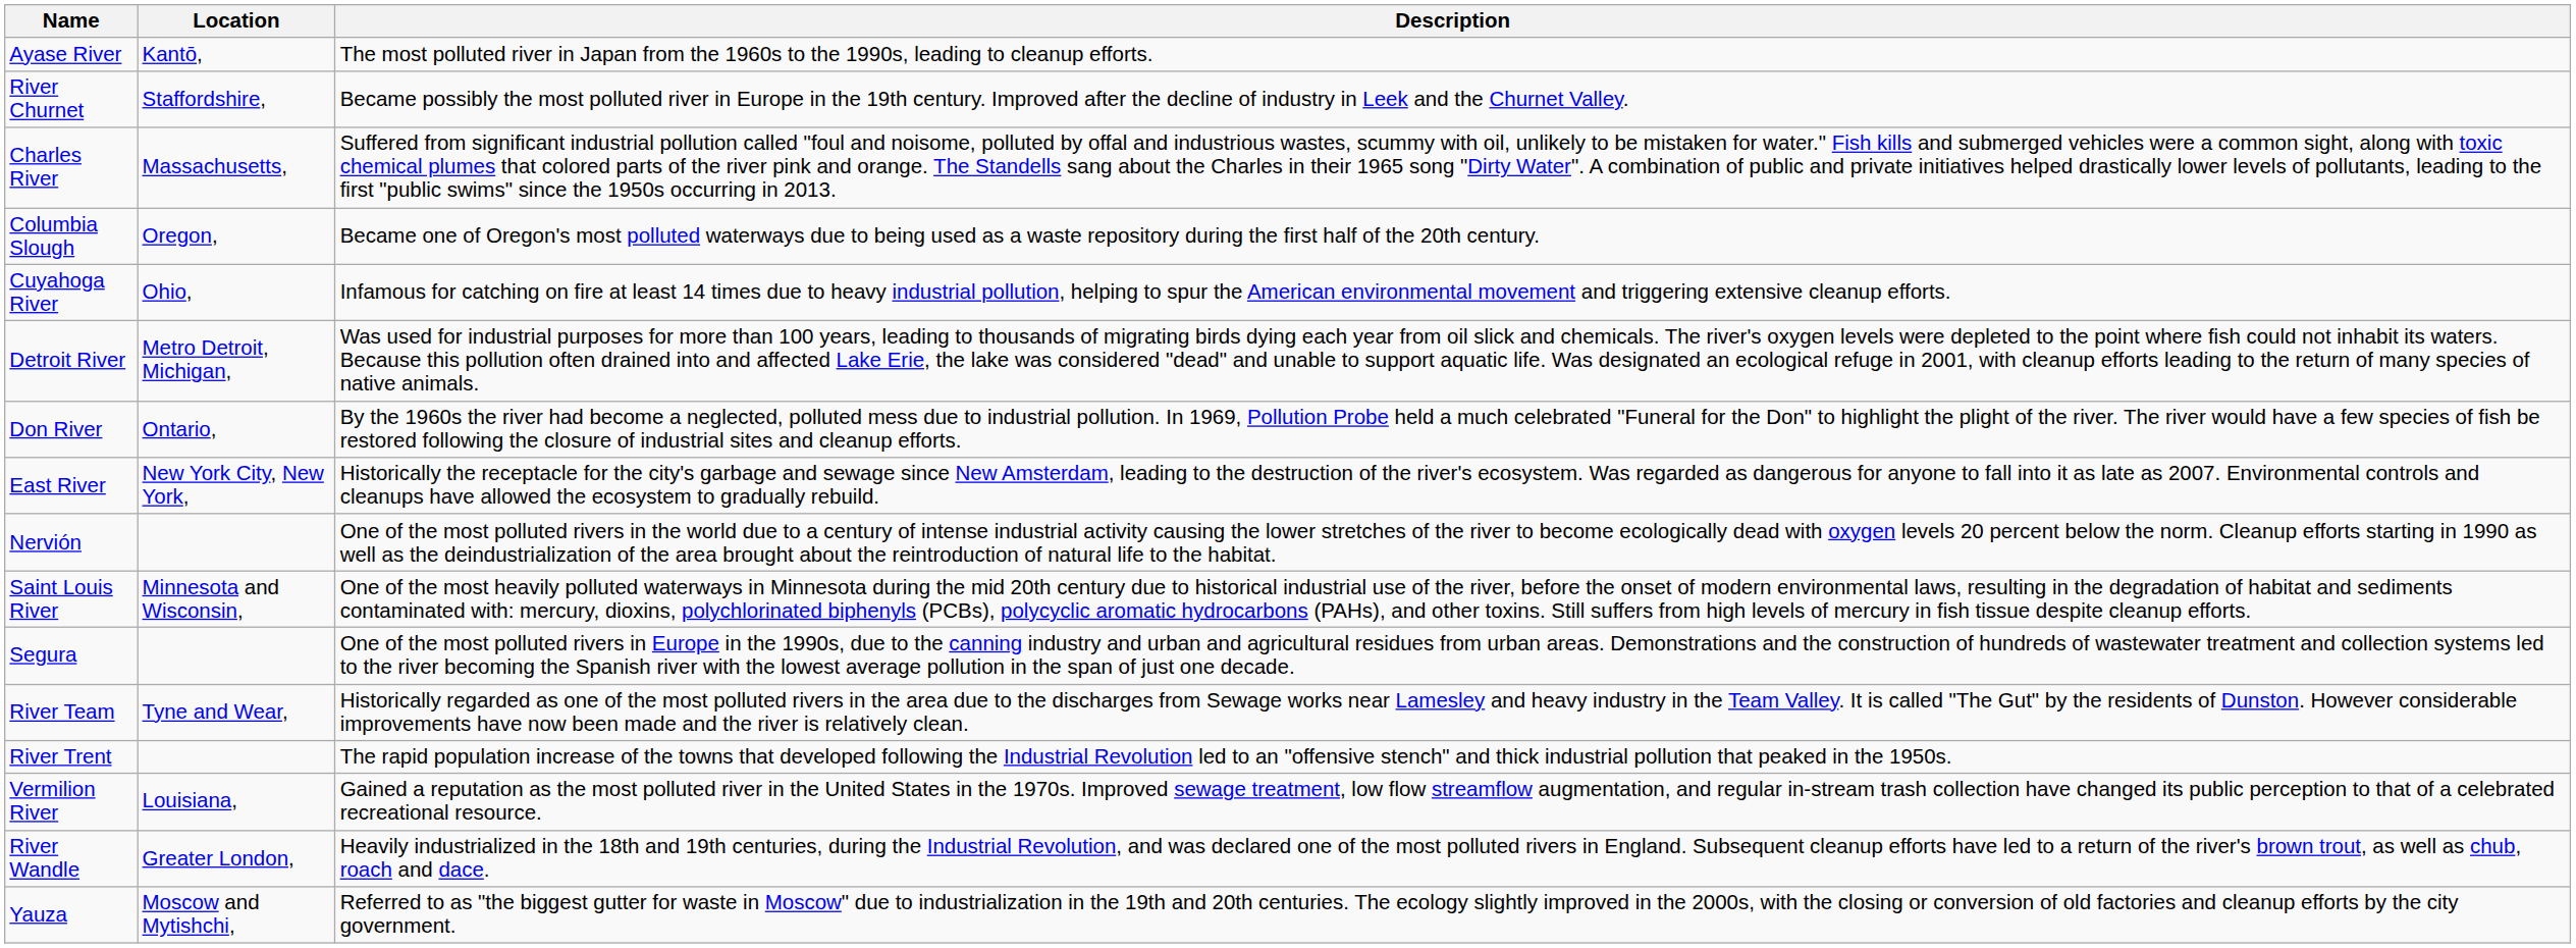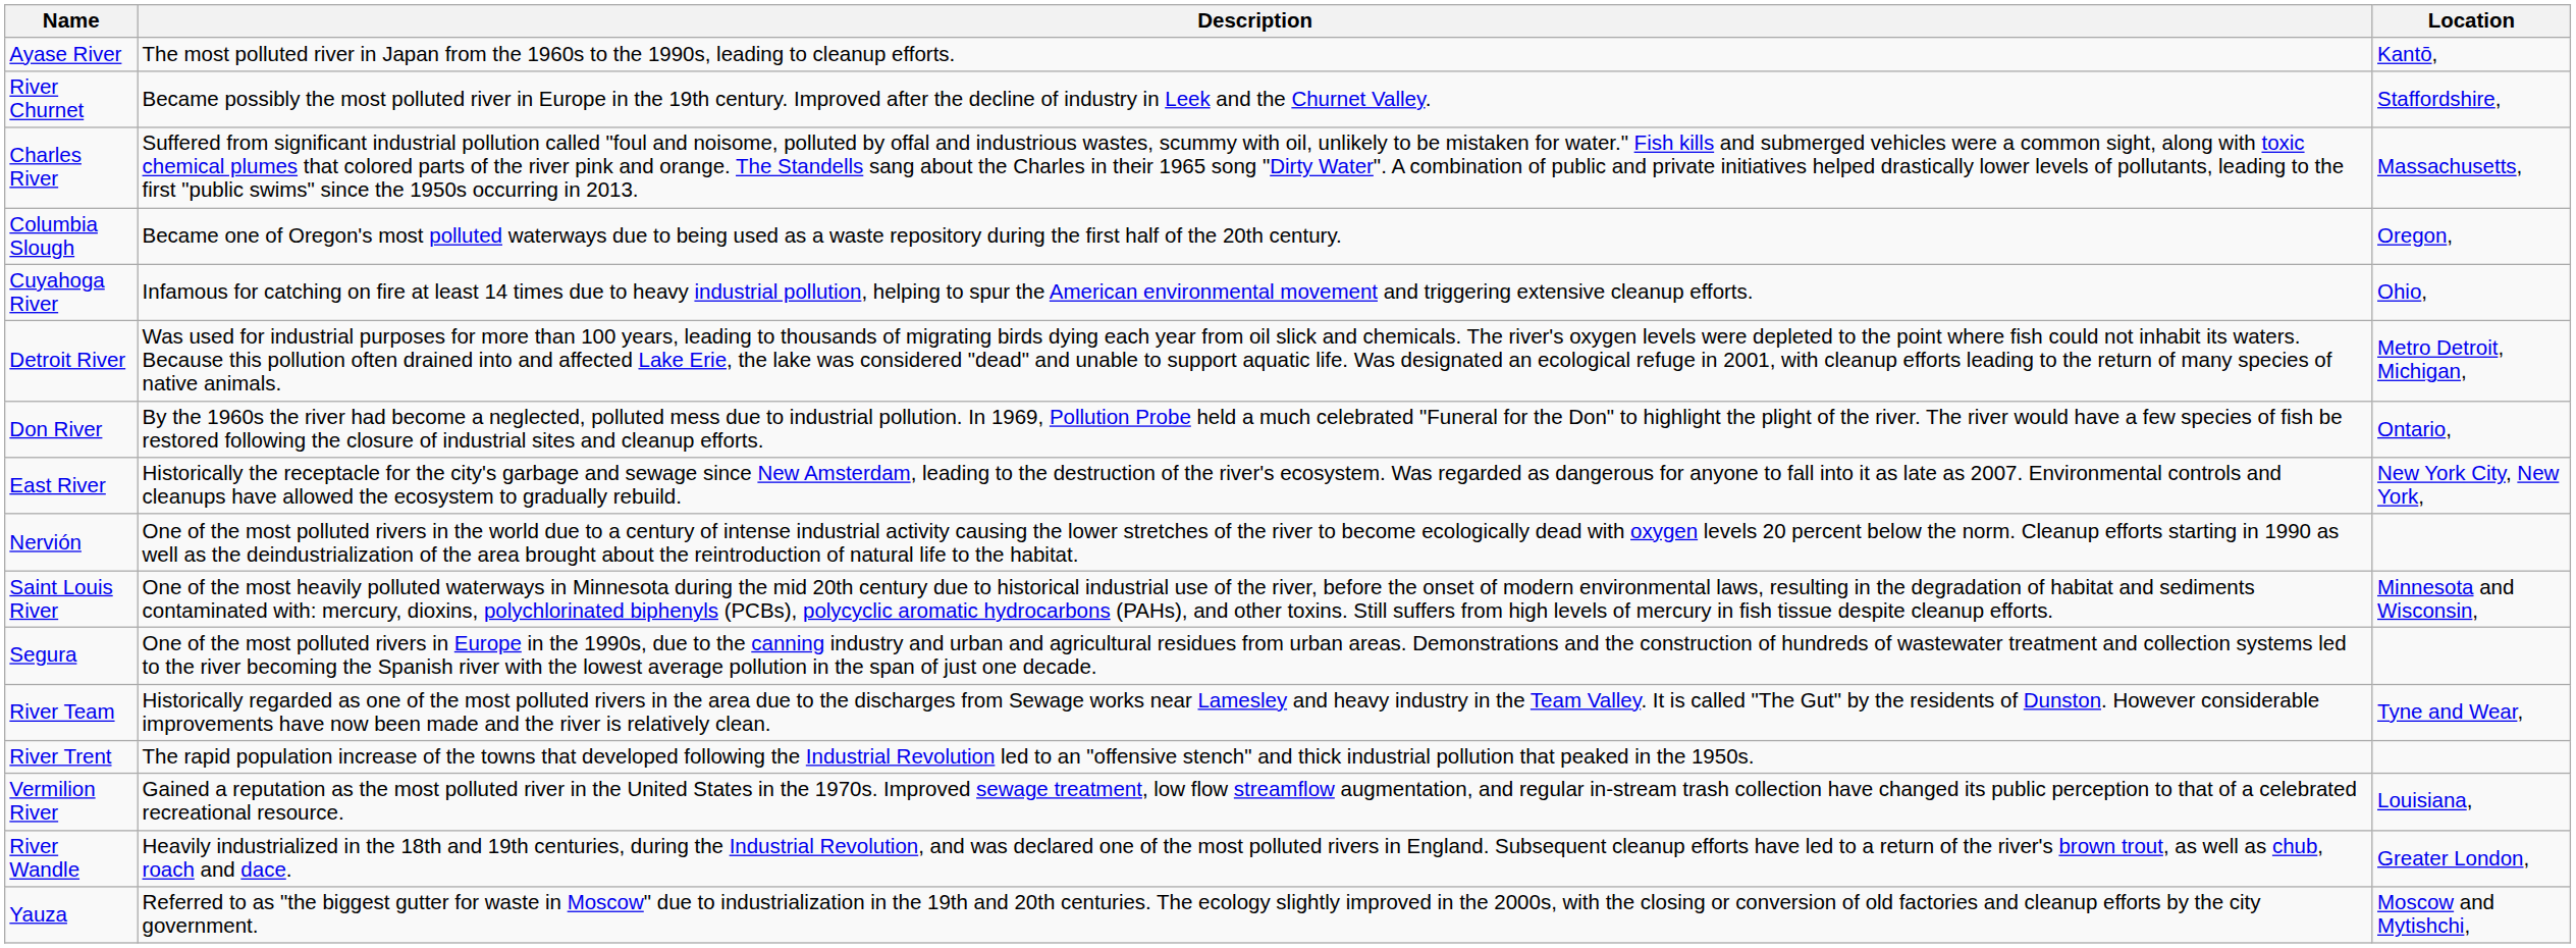 <table class="wikitable sortable">
 <tr>
 <th>Name</th>
+<th>Description</th>
 <th>Location</th>
-<th>Description</th>
 </tr>
 <tr>
 <td><a href='#'>Ayase River</a></td>
+<td>The most polluted river in Japan from the 1960s to the 1990s, leading to cleanup efforts.</td>
 <td><a href='#'>Kantō</a>, </td>
-<td>The most polluted river in Japan from the 1960s to the 1990s, leading to cleanup efforts.</td>
 </tr>
 <tr>
 <td><a href='#'>River Churnet</a></td>
+<td>Became possibly the most polluted river in Europe in the 19th century. Improved after the decline of industry in <a href='#'>Leek</a> and the <a href='#'>Churnet Valley</a>.</td>
 <td><a href='#'>Staffordshire</a>, </td>
-<td>Became possibly the most polluted river in Europe in the 19th century. Improved after the decline of industry in <a href='#'>Leek</a> and the <a href='#'>Churnet Valley</a>.</td>
 </tr>
 <tr>
 <td><a href='#'>Charles River</a></td>
+<td>Suffered from significant industrial pollution called "foul and noisome, polluted by offal and industrious wastes, scummy with oil, unlikely to be mistaken for water." <a href='#'>Fish kills</a> and submerged vehicles were a common sight, along with <a href='#'>toxic chemical plumes</a> that colored parts of the river pink and orange. <a href='#'>The Standells</a> sang about the Charles in their 1965 song "<a href='#'>Dirty Water</a>". A combination of public and private initiatives helped drastically lower levels of pollutants, leading to the first "public swims" since the 1950s occurring in 2013.</td>
 <td><a href='#'>Massachusetts</a>, </td>
-<td>Suffered from significant industrial pollution called "foul and noisome, polluted by offal and industrious wastes, scummy with oil, unlikely to be mistaken for water." <a href='#'>Fish kills</a> and submerged vehicles were a common sight, along with <a href='#'>toxic chemical plumes</a> that colored parts of the river pink and orange. <a href='#'>The Standells</a> sang about the Charles in their 1965 song "<a href='#'>Dirty Water</a>". A combination of public and private initiatives helped drastically lower levels of pollutants, leading to the first "public swims" since the 1950s occurring in 2013.</td>
 </tr>
 <tr>
 <td><a href='#'>Columbia Slough</a></td>
+<td>Became one of Oregon's most <a href='#'>polluted</a> waterways due to being used as a waste repository during the first half of the 20th century.</td>
 <td><a href='#'>Oregon</a>, </td>
-<td>Became one of Oregon's most <a href='#'>polluted</a> waterways due to being used as a waste repository during the first half of the 20th century.</td>
 </tr>
 <tr>
 <td><a href='#'>Cuyahoga River</a></td>
+<td>Infamous for catching on fire at least 14 times due to heavy <a href='#'>industrial pollution</a>, helping to spur the <a href='#'>American environmental movement</a> and triggering extensive cleanup efforts.</td>
 <td><a href='#'>Ohio</a>, </td>
-<td>Infamous for catching on fire at least 14 times due to heavy <a href='#'>industrial pollution</a>, helping to spur the <a href='#'>American environmental movement</a> and triggering extensive cleanup efforts.</td>
 </tr>
 <tr>
 <td><a href='#'>Detroit River</a></td>
+<td>Was used for industrial purposes for more than 100 years, leading to thousands of migrating birds dying each year from oil slick and chemicals. The river's oxygen levels were depleted to the point where fish could not inhabit its waters. Because this pollution often drained into and affected <a href='#'>Lake Erie</a>, the lake was considered "dead" and unable to support aquatic life. Was designated an ecological refuge in 2001, with cleanup efforts leading to the return of many species of native animals.</td>
 <td><a href='#'>Metro Detroit</a>, <a href='#'>Michigan</a>, </td>
-<td>Was used for industrial purposes for more than 100 years, leading to thousands of migrating birds dying each year from oil slick and chemicals. The river's oxygen levels were depleted to the point where fish could not inhabit its waters. Because this pollution often drained into and affected <a href='#'>Lake Erie</a>, the lake was considered "dead" and unable to support aquatic life. Was designated an ecological refuge in 2001, with cleanup efforts leading to the return of many species of native animals.</td>
 </tr>
 <tr>
 <td><a href='#'>Don River</a></td>
+<td>By the 1960s the river had become a neglected, polluted mess due to industrial pollution. In 1969, <a href='#'>Pollution Probe</a> held a much celebrated "Funeral for the Don" to highlight the plight of the river. The river would have a few species of fish be restored following the closure of industrial sites and cleanup efforts.</td>
 <td><a href='#'>Ontario</a>, </td>
-<td>By the 1960s the river had become a neglected, polluted mess due to industrial pollution. In 1969, <a href='#'>Pollution Probe</a> held a much celebrated "Funeral for the Don" to highlight the plight of the river. The river would have a few species of fish be restored following the closure of industrial sites and cleanup efforts.</td>
 </tr>
 <tr>
 <td><a href='#'>East River</a></td>
+<td>Historically the receptacle for the city's garbage and sewage since <a href='#'>New Amsterdam</a>, leading to the destruction of the river's ecosystem. Was regarded as dangerous for anyone to fall into it as late as 2007. Environmental controls and cleanups have allowed the ecosystem to gradually rebuild.</td>
 <td><a href='#'>New York City</a>, <a href='#'>New York</a>, </td>
-<td>Historically the receptacle for the city's garbage and sewage since <a href='#'>New Amsterdam</a>, leading to the destruction of the river's ecosystem. Was regarded as dangerous for anyone to fall into it as late as 2007. Environmental controls and cleanups have allowed the ecosystem to gradually rebuild.</td>
 </tr>
 <tr>
 <td><a href='#'>Nervión</a></td>
+<td>One of the most polluted rivers in the world due to a century of intense industrial activity causing the lower stretches of the river to become ecologically dead with <a href='#'>oxygen</a> levels 20 percent below the norm. Cleanup efforts starting in 1990 as well as the deindustrialization of the area brought about the reintroduction of natural life to the habitat.</td>
 <td></td>
-<td>One of the most polluted rivers in the world due to a century of intense industrial activity causing the lower stretches of the river to become ecologically dead with <a href='#'>oxygen</a> levels 20 percent below the norm. Cleanup efforts starting in 1990 as well as the deindustrialization of the area brought about the reintroduction of natural life to the habitat.</td>
 </tr>
 <tr>
 <td><a href='#'>Saint Louis River</a></td>
+<td>One of the most heavily polluted waterways in Minnesota during the mid 20th century due to historical industrial use of the river, before the onset of modern environmental laws, resulting in the degradation of habitat and sediments contaminated with: mercury, dioxins, <a href='#'>polychlorinated biphenyls</a> (PCBs), <a href='#'>polycyclic aromatic hydrocarbons</a> (PAHs), and other toxins. Still suffers from high levels of mercury in fish tissue despite cleanup efforts.</td>
 <td><a href='#'>Minnesota</a> and <a href='#'>Wisconsin</a>, </td>
-<td>One of the most heavily polluted waterways in Minnesota during the mid 20th century due to historical industrial use of the river, before the onset of modern environmental laws, resulting in the degradation of habitat and sediments contaminated with: mercury, dioxins, <a href='#'>polychlorinated biphenyls</a> (PCBs), <a href='#'>polycyclic aromatic hydrocarbons</a> (PAHs), and other toxins. Still suffers from high levels of mercury in fish tissue despite cleanup efforts.</td>
 </tr>
 <tr>
 <td><a href='#'>Segura</a></td>
+<td>One of the most polluted rivers in <a href='#'>Europe</a> in the 1990s, due to the <a href='#'>canning</a> industry and urban and agricultural residues from urban areas. Demonstrations and the construction of hundreds of wastewater treatment and collection systems led to the river becoming the Spanish river with the lowest average pollution in the span of just one decade.</td>
 <td></td>
-<td>One of the most polluted rivers in <a href='#'>Europe</a> in the 1990s, due to the <a href='#'>canning</a> industry and urban and agricultural residues from urban areas. Demonstrations and the construction of hundreds of wastewater treatment and collection systems led to the river becoming the Spanish river with the lowest average pollution in the span of just one decade.</td>
 </tr>
 <tr>
 <td><a href='#'>River Team</a></td>
+<td>Historically regarded as one of the most polluted rivers in the area due to the discharges from Sewage works near <a href='#'>Lamesley</a> and heavy industry in the <a href='#'>Team Valley</a>. It is called "The Gut" by the residents of <a href='#'>Dunston</a>. However considerable improvements have now been made and the river is relatively clean.</td>
 <td><a href='#'>Tyne and Wear</a>, </td>
-<td>Historically regarded as one of the most polluted rivers in the area due to the discharges from Sewage works near <a href='#'>Lamesley</a> and heavy industry in the <a href='#'>Team Valley</a>. It is called "The Gut" by the residents of <a href='#'>Dunston</a>. However considerable improvements have now been made and the river is relatively clean.</td>
 </tr>
 <tr>
 <td><a href='#'>River Trent</a></td>
+<td>The rapid population increase of the towns that developed following the <a href='#'>Industrial Revolution</a> led to an "offensive stench" and thick industrial pollution that peaked in the 1950s.</td>
 <td></td>
-<td>The rapid population increase of the towns that developed following the <a href='#'>Industrial Revolution</a> led to an "offensive stench" and thick industrial pollution that peaked in the 1950s.</td>
 </tr>
 <tr>
 <td><a href='#'>Vermilion River</a></td>
+<td>Gained a reputation as the most polluted river in the United States in the 1970s. Improved <a href='#'>sewage treatment</a>, low flow <a href='#'>streamflow</a> augmentation, and regular in-stream trash collection have changed its public perception to that of a celebrated recreational resource.</td>
 <td><a href='#'>Louisiana</a>, </td>
-<td>Gained a reputation as the most polluted river in the United States in the 1970s. Improved <a href='#'>sewage treatment</a>, low flow <a href='#'>streamflow</a> augmentation, and regular in-stream trash collection have changed its public perception to that of a celebrated recreational resource.</td>
 </tr>
 <tr>
 <td><a href='#'>River Wandle</a></td>
+<td>Heavily industrialized in the 18th and 19th centuries, during the <a href='#'>Industrial Revolution</a>, and was declared one of the most polluted rivers in England. Subsequent cleanup efforts have led to a return of the river's <a href='#'>brown trout</a>, as well as <a href='#'>chub</a>, <a href='#'>roach</a> and <a href='#'>dace</a>.</td>
 <td><a href='#'>Greater London</a>, </td>
-<td>Heavily industrialized in the 18th and 19th centuries, during the <a href='#'>Industrial Revolution</a>, and was declared one of the most polluted rivers in England. Subsequent cleanup efforts have led to a return of the river's <a href='#'>brown trout</a>, as well as <a href='#'>chub</a>, <a href='#'>roach</a> and <a href='#'>dace</a>.</td>
 </tr>
 <tr>
 <td><a href='#'>Yauza</a></td>
+<td>Referred to as "the biggest gutter for waste in <a href='#'>Moscow</a>" due to industrialization in the 19th and 20th centuries. The ecology slightly improved in the 2000s, with the closing or conversion of old factories and cleanup efforts by the city government.</td>
 <td><a href='#'>Moscow</a> and <a href='#'>Mytishchi</a>, </td>
-<td>Referred to as "the biggest gutter for waste in <a href='#'>Moscow</a>" due to industrialization in the 19th and 20th centuries. The ecology slightly improved in the 2000s, with the closing or conversion of old factories and cleanup efforts by the city government.</td>
 </tr>
 </table>
